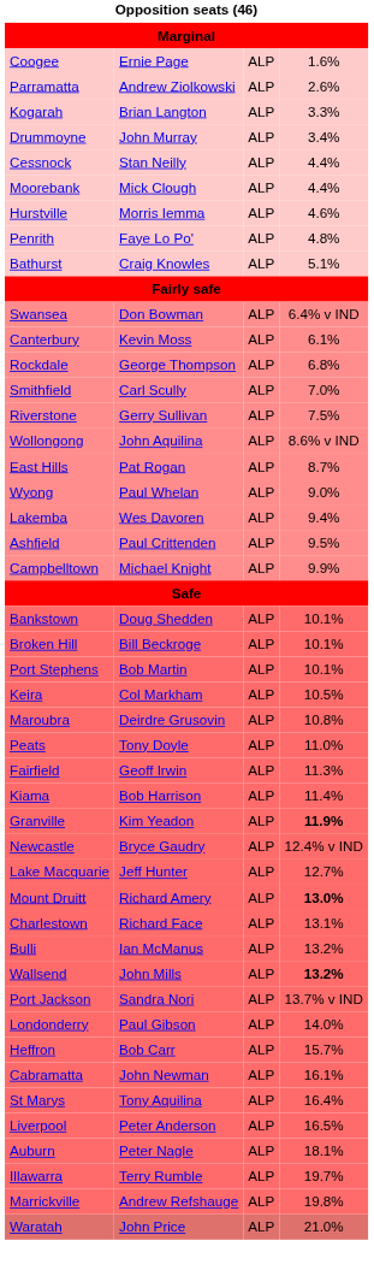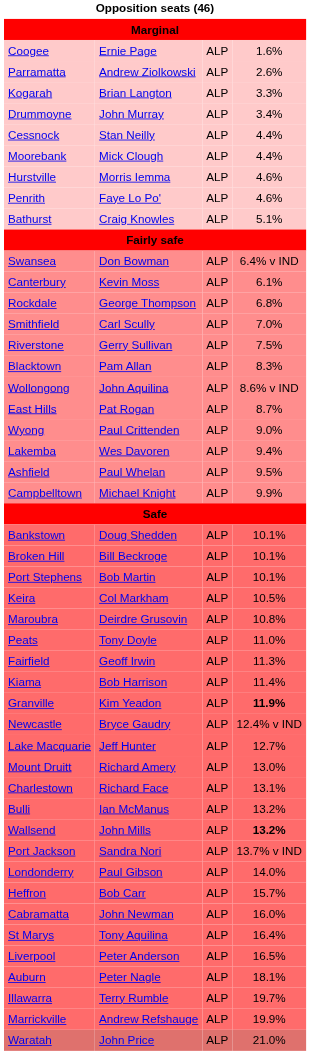 <table class="toccolours" cellpadding="5" cellspacing="0" style="float:left; margin-right:.5em; margin-top:.4em; font-size:90%;">
 <tr>
 <td COLSPAN=4 align="center"><strong>Opposition seats (46)</strong></td>
 </tr>
 <tr>
 <td COLSPAN=4 align="center" bgcolor="red"><span><strong>Marginal</strong></span></td>
 </tr>
 <tr>
 <td align="left" bgcolor="FFCACA"><a href='#'>Coogee</a></td>
 <td align="left" bgcolor="FFCACA"><a href='#'>Ernie Page</a></td>
 <td align="left" bgcolor="FFCACA">ALP</td>
 <td align="center" bgcolor="FFCACA">1.6%</td>
 </tr>
 <tr>
 <td align="left" bgcolor="FFCACA"><a href='#'>Parramatta</a></td>
 <td align="left" bgcolor="FFCACA"><a href='#'>Andrew Ziolkowski</a></td>
 <td align="left" bgcolor="FFCACA">ALP</td>
 <td align="center" bgcolor="FFCACA">2.6%</td>
 </tr>
 <tr>
 <td align="left" bgcolor="FFCACA"><a href='#'>Kogarah</a></td>
 <td align="left" bgcolor="FFCACA"><a href='#'>Brian Langton</a></td>
 <td align="left" bgcolor="FFCACA">ALP</td>
 <td align="center" bgcolor="FFCACA">3.3%</td>
 </tr>
 <tr>
 <td align="left" bgcolor="FFCACA"><a href='#'>Drummoyne</a></td>
 <td align="left" bgcolor="FFCACA"><a href='#'>John Murray</a></td>
 <td align="left" bgcolor="FFCACA">ALP</td>
 <td align="center" bgcolor="FFCACA">3.4%</td>
 </tr>
 <tr>
 <td align="left" bgcolor="FFCACA"><a href='#'>Cessnock</a></td>
 <td align="left" bgcolor="FFCACA"><a href='#'>Stan Neilly</a></td>
 <td align="left" bgcolor="FFCACA">ALP</td>
 <td align="center" bgcolor="FFCACA">4.4%</td>
 </tr>
 <tr>
 <td align="left" bgcolor="FFCACA"><a href='#'>Moorebank</a></td>
 <td align="left" bgcolor="FFCACA"><a href='#'>Mick Clough</a></td>
 <td align="left" bgcolor="FFCACA">ALP</td>
 <td align="center" bgcolor="FFCACA">4.4%</td>
 </tr>
 <tr>
 <td align="left" bgcolor="FFCACA"><a href='#'>Hurstville</a></td>
 <td align="left" bgcolor="FFCACA"><a href='#'>Morris Iemma</a></td>
 <td align="left" bgcolor="FFCACA">ALP</td>
 <td align="center" bgcolor="FFCACA">4.6%</td>
 </tr>
 <tr>
 <td align="left" bgcolor="FFCACA"><a href='#'>Penrith</a></td>
 <td align="left" bgcolor="FFCACA"><a href='#'>Faye Lo Po'</a></td>
 <td align="left" bgcolor="FFCACA">ALP</td>
-<td align="center" bgcolor="FFCACA">4.8%</td>
+<td align="center" bgcolor="FFCACA">4.6%</td>
 </tr>
 <tr>
 <td align="left" bgcolor="FFCACA"><a href='#'>Bathurst</a></td>
 <td align="left" bgcolor="FFCACA"><a href='#'>Craig Knowles</a></td>
 <td align="left" bgcolor="FFCACA">ALP</td>
 <td align="center" bgcolor="FFCACA">5.1%</td>
 </tr>
 <tr>
 <td COLSPAN=4 align="center" bgcolor="red"><span><strong>Fairly safe</strong></span></td>
 </tr>
 <tr>
 <td align="left" bgcolor="FF8D8D"><a href='#'>Swansea</a></td>
 <td align="left" bgcolor="FF8D8D"><a href='#'>Don Bowman</a></td>
 <td align="left" bgcolor="FF8D8D">ALP</td>
 <td align="center" bgcolor="FF8D8D">6.4% v IND</td>
 </tr>
 <tr>
 <td align="left" bgcolor="FF8D8D"><a href='#'>Canterbury</a></td>
 <td align="left" bgcolor="FF8D8D"><a href='#'>Kevin Moss</a></td>
 <td align="left" bgcolor="FF8D8D">ALP</td>
 <td align="center" bgcolor="FF8D8D">6.1%</td>
 </tr>
 <tr>
 <td align="left" bgcolor="FF8D8D"><a href='#'>Rockdale</a></td>
 <td align="left" bgcolor="FF8D8D"><a href='#'>George Thompson</a></td>
 <td align="left" bgcolor="FF8D8D">ALP</td>
 <td align="center" bgcolor="FF8D8D">6.8%</td>
 </tr>
 <tr>
 <td align="left" bgcolor="FF8D8D"><a href='#'>Smithfield</a></td>
 <td align="left" bgcolor="FF8D8D"><a href='#'>Carl Scully</a></td>
 <td align="left" bgcolor="FF8D8D">ALP</td>
 <td align="center" bgcolor="FF8D8D">7.0%</td>
 </tr>
 <tr>
 <td align="left" bgcolor="FF8D8D"><a href='#'>Riverstone</a></td>
 <td align="left" bgcolor="FF8D8D"><a href='#'>Gerry Sullivan</a></td>
 <td align="left" bgcolor="FF8D8D">ALP</td>
 <td align="center" bgcolor="FF8D8D">7.5%</td>
 </tr>
 <tr>
+<td align="left" bgcolor="FF8D8D"><a href='#'>Blacktown</a></td>
+<td align="left" bgcolor="FF8D8D"><a href='#'>Pam Allan</a></td>
+<td align="left" bgcolor="FF8D8D">ALP</td>
+<td align="center" bgcolor="FF8D8D">8.3%</td>
+</tr>
+<tr>
 <td align="left" bgcolor="FF8D8D"><a href='#'>Wollongong</a></td>
 <td align="left" bgcolor="FF8D8D"><a href='#'>John Aquilina</a></td>
 <td align="left" bgcolor="FF8D8D">ALP</td>
 <td align="center" bgcolor="FF8D8D">8.6% v IND</td>
 </tr>
 <tr>
 <td align="left" bgcolor="FF8D8D"><a href='#'>East Hills</a></td>
 <td align="left" bgcolor="FF8D8D"><a href='#'>Pat Rogan</a></td>
 <td align="left" bgcolor="FF8D8D">ALP</td>
 <td align="center" bgcolor="FF8D8D">8.7%</td>
 </tr>
 <tr>
 <td align="left" bgcolor="FF8D8D"><a href='#'>Wyong</a></td>
-<td align="left" bgcolor="FF8D8D"><a href='#'>Paul Whelan</a></td>
+<td align="left" bgcolor="FF8D8D"><a href='#'>Paul Crittenden</a></td>
 <td align="left" bgcolor="FF8D8D">ALP</td>
 <td align="center" bgcolor="FF8D8D">9.0%</td>
 </tr>
 <tr>
 <td align="left" bgcolor="FF8D8D"><a href='#'>Lakemba</a></td>
 <td align="left" bgcolor="FF8D8D"><a href='#'>Wes Davoren</a></td>
 <td align="left" bgcolor="FF8D8D">ALP</td>
 <td align="center" bgcolor="FF8D8D">9.4%</td>
 </tr>
 <tr>
 <td align="left" bgcolor="FF8D8D"><a href='#'>Ashfield</a></td>
-<td align="left" bgcolor="FF8D8D"><a href='#'>Paul Crittenden</a></td>
+<td align="left" bgcolor="FF8D8D"><a href='#'>Paul Whelan</a></td>
 <td align="left" bgcolor="FF8D8D">ALP</td>
 <td align="center" bgcolor="FF8D8D">9.5%</td>
 </tr>
 <tr>
 <td align="left" bgcolor="FF8D8D"><a href='#'>Campbelltown</a></td>
 <td align="left" bgcolor="FF8D8D"><a href='#'>Michael Knight</a></td>
 <td align="left" bgcolor="FF8D8D">ALP</td>
 <td align="center" bgcolor="FF8D8D">9.9%</td>
 </tr>
 <tr>
 <td COLSPAN=4 align="center" bgcolor="red"><span><strong>Safe</strong></span></td>
 </tr>
 <tr>
 <td align="left" bgcolor="FF6B6B"><a href='#'>Bankstown</a></td>
 <td align="left" bgcolor="FF6B6B"><a href='#'>Doug Shedden</a></td>
 <td align="left" bgcolor="FF6B6B">ALP</td>
 <td align="center" bgcolor="FF6B6B">10.1%</td>
 </tr>
 <tr>
 <td align="left" bgcolor="FF6B6B"><a href='#'>Broken Hill</a></td>
 <td align="left" bgcolor="FF6B6B"><a href='#'>Bill Beckroge</a></td>
 <td align="left" bgcolor="FF6B6B">ALP</td>
 <td align="center" bgcolor="FF6B6B">10.1%</td>
 </tr>
 <tr>
 <td align="left" bgcolor="FF6B6B"><a href='#'>Port Stephens</a></td>
 <td align="left" bgcolor="FF6B6B"><a href='#'>Bob Martin</a></td>
 <td align="left" bgcolor="FF6B6B">ALP</td>
 <td align="center" bgcolor="FF6B6B">10.1%</td>
 </tr>
 <tr>
 <td align="left" bgcolor="FF6B6B"><a href='#'>Keira</a></td>
 <td align="left" bgcolor="FF6B6B"><a href='#'>Col Markham</a></td>
 <td align="left" bgcolor="FF6B6B">ALP</td>
 <td align="center" bgcolor="FF6B6B">10.5%</td>
 </tr>
 <tr>
 <td align="left" bgcolor="FF6B6B"><a href='#'>Maroubra</a></td>
 <td align="left" bgcolor="FF6B6B"><a href='#'>Deirdre Grusovin</a></td>
 <td align="left" bgcolor="FF6B6B">ALP</td>
 <td align="center" bgcolor="FF6B6B">10.8%</td>
 </tr>
 <tr>
 <td align="left" bgcolor="FF6B6B"><a href='#'>Peats</a></td>
 <td align="left" bgcolor="FF6B6B"><a href='#'>Tony Doyle</a></td>
 <td align="left" bgcolor="FF6B6B">ALP</td>
 <td align="center" bgcolor="FF6B6B">11.0%</td>
 </tr>
 <tr>
 <td align="left" bgcolor="FF6B6B"><a href='#'>Fairfield</a></td>
 <td align="left" bgcolor="FF6B6B"><a href='#'>Geoff Irwin</a></td>
 <td align="left" bgcolor="FF6B6B">ALP</td>
 <td align="center" bgcolor="FF6B6B">11.3%</td>
 </tr>
 <tr>
 <td align="left" bgcolor="FF6B6B"><a href='#'>Kiama</a></td>
 <td align="left" bgcolor="FF6B6B"><a href='#'>Bob Harrison</a></td>
 <td align="left" bgcolor="FF6B6B">ALP</td>
 <td align="center" bgcolor="FF6B6B">11.4%</td>
 </tr>
 <tr>
 <td align="left" bgcolor="FF6B6B"><a href='#'>Granville</a></td>
 <td align="left" bgcolor="FF6B6B"><a href='#'>Kim Yeadon</a></td>
 <td align="left" bgcolor="FF6B6B">ALP</td>
 <td align="center" bgcolor="FF6B6B"><strong>11.9%</strong></td>
 </tr>
 <tr>
 <td align="left" bgcolor="FF6B6B"><a href='#'>Newcastle</a></td>
 <td align="left" bgcolor="FF6B6B"><a href='#'>Bryce Gaudry</a></td>
 <td align="left" bgcolor="FF6B6B">ALP</td>
 <td align="center" bgcolor="FF6B6B">12.4% v IND</td>
 </tr>
 <tr>
 <td align="left" bgcolor="FF6B6B"><a href='#'>Lake Macquarie</a></td>
 <td align="left" bgcolor="FF6B6B"><a href='#'>Jeff Hunter</a></td>
 <td align="left" bgcolor="FF6B6B">ALP</td>
 <td align="center" bgcolor="FF6B6B">12.7%</td>
 </tr>
 <tr>
 <td align="left" bgcolor="FF6B6B"><a href='#'>Mount Druitt</a></td>
 <td align="left" bgcolor="FF6B6B"><a href='#'>Richard Amery</a></td>
 <td align="left" bgcolor="FF6B6B">ALP</td>
-<td align="center" bgcolor="FF6B6B"><strong>13.0%</strong></td>
+<td align="center" bgcolor="FF6B6B">13.0%</td>
 </tr>
 <tr>
 <td align="left" bgcolor="FF6B6B"><a href='#'>Charlestown</a></td>
 <td align="left" bgcolor="FF6B6B"><a href='#'>Richard Face</a></td>
 <td align="left" bgcolor="FF6B6B">ALP</td>
 <td align="center" bgcolor="FF6B6B">13.1%</td>
 </tr>
 <tr>
 <td align="left" bgcolor="FF6B6B"><a href='#'>Bulli</a></td>
 <td align="left" bgcolor="FF6B6B"><a href='#'>Ian McManus</a></td>
 <td align="left" bgcolor="FF6B6B">ALP</td>
 <td align="center" bgcolor="FF6B6B">13.2%</td>
 </tr>
 <tr>
 <td align="left" bgcolor="FF6B6B"><a href='#'>Wallsend</a></td>
 <td align="left" bgcolor="FF6B6B"><a href='#'>John Mills</a></td>
 <td align="left" bgcolor="FF6B6B">ALP</td>
 <td align="center" bgcolor="FF6B6B"><strong>13.2%</strong></td>
 </tr>
 <tr>
 <td align="left" bgcolor="FF6B6B"><a href='#'>Port Jackson</a></td>
 <td align="left" bgcolor="FF6B6B"><a href='#'>Sandra Nori</a></td>
 <td align="left" bgcolor="FF6B6B">ALP</td>
 <td align="center" bgcolor="FF6B6B">13.7% v IND</td>
 </tr>
 <tr>
 <td align="left" bgcolor="FF6B6B"><a href='#'>Londonderry</a></td>
 <td align="left" bgcolor="FF6B6B"><a href='#'>Paul Gibson</a></td>
 <td align="left" bgcolor="FF6B6B">ALP</td>
 <td align="center" bgcolor="FF6B6B">14.0%</td>
 </tr>
 <tr>
 <td align="left" bgcolor="FF6B6B"><a href='#'>Heffron</a></td>
 <td align="left" bgcolor="FF6B6B"><a href='#'>Bob Carr</a></td>
 <td align="left" bgcolor="FF6B6B">ALP</td>
 <td align="center" bgcolor="FF6B6B">15.7%</td>
 </tr>
 <tr>
 <td align="left" bgcolor="FF6B6B"><a href='#'>Cabramatta</a></td>
 <td align="left" bgcolor="FF6B6B"><a href='#'>John Newman</a></td>
 <td align="left" bgcolor="FF6B6B">ALP</td>
-<td align="center" bgcolor="FF6B6B">16.1%</td>
+<td align="center" bgcolor="FF6B6B">16.0%</td>
 </tr>
 <tr>
 <td align="left" bgcolor="FF6B6B"><a href='#'>St Marys</a></td>
 <td align="left" bgcolor="FF6B6B"><a href='#'>Tony Aquilina</a></td>
 <td align="left" bgcolor="FF6B6B">ALP</td>
 <td align="center" bgcolor="FF6B6B">16.4%</td>
 </tr>
 <tr>
 <td align="left" bgcolor="FF6B6B"><a href='#'>Liverpool</a></td>
 <td align="left" bgcolor="FF6B6B"><a href='#'>Peter Anderson</a></td>
 <td align="left" bgcolor="FF6B6B">ALP</td>
 <td align="center" bgcolor="FF6B6B">16.5%</td>
 </tr>
 <tr>
 <td align="left" bgcolor="FF6B6B"><a href='#'>Auburn</a></td>
 <td align="left" bgcolor="FF6B6B"><a href='#'>Peter Nagle</a></td>
 <td align="left" bgcolor="FF6B6B">ALP</td>
 <td align="center" bgcolor="FF6B6B">18.1%</td>
 </tr>
 <tr>
 <td align="left" bgcolor="FF6B6B"><a href='#'>Illawarra</a></td>
 <td align="left" bgcolor="FF6B6B"><a href='#'>Terry Rumble</a></td>
 <td align="left" bgcolor="FF6B6B">ALP</td>
 <td align="center" bgcolor="FF6B6B">19.7%</td>
 </tr>
 <tr>
 <td align="left" bgcolor="FF6B6B"><a href='#'>Marrickville</a></td>
 <td align="left" bgcolor="FF6B6B"><a href='#'>Andrew Refshauge</a></td>
 <td align="left" bgcolor="FF6B6B">ALP</td>
-<td align="center" bgcolor="FF6B6B">19.8%</td>
+<td align="center" bgcolor="FF6B6B">19.9%</td>
 </tr>
 <tr>
 <td align="left" bgcolor="DF716D"><a href='#'>Waratah</a></td>
 <td align="left" bgcolor="DF716D"><a href='#'>John Price</a></td>
 <td align="left" bgcolor="DF716D">ALP</td>
 <td align="center" bgcolor="DF716D">21.0%</td>
 </tr>
 <tr>
 </tr>
 </table>
